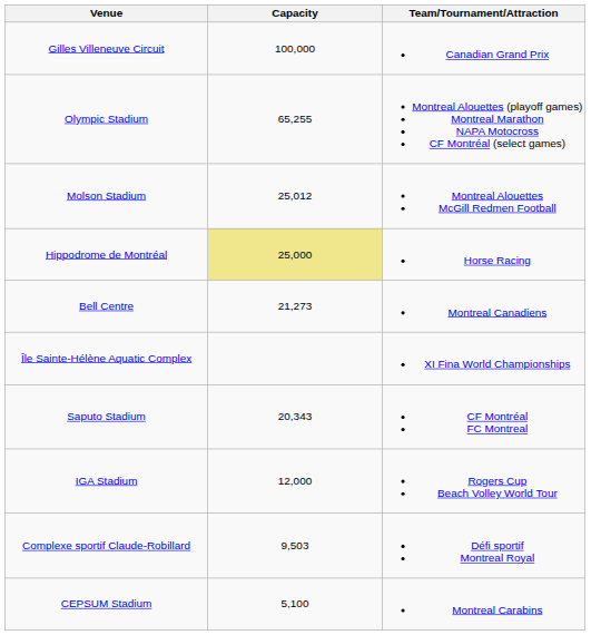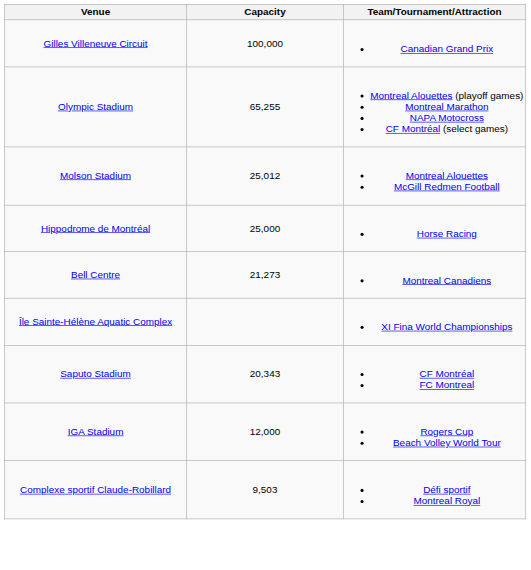 <table class="wikitable" align="center">
 <tr>
 <th width="35%">Venue</th>
 <th width="30%">Capacity</th>
 <th width="35%">Team/Tournament/Attraction</th>
 </tr>
 <tr>
 <td width="35%" align="center"><a href='#'>Gilles Villeneuve Circuit</a></td>
 <td width="30%" align="center">100,000</td>
 <td width="35%" align="center"><br><ul><li><a href='#'>Canadian Grand Prix</a></li></ul></td>
 </tr>
 <tr>
 <td width="35%" align="center"><a href='#'>Olympic Stadium</a></td>
 <td width="30%" align="center">65,255</td>
 <td width="35%" align="center"><br><ul><li><a href='#'>Montreal Alouettes</a> (playoff games)</li><li><a href='#'>Montreal Marathon</a></li><li><a href='#'>NAPA Motocross</a></li><li><a href='#'>CF Montréal</a> (select games)</li></ul></td>
 </tr>
 <tr>
 <td width="35%" align="center"><a href='#'>Molson Stadium</a></td>
 <td width="30%" align="center">25,012</td>
 <td width="35%" align="center"><br><ul><li><a href='#'>Montreal Alouettes</a></li><li><a href='#'>McGill Redmen Football</a></li></ul></td>
 </tr>
 <tr>
 <td width="35%" align="center"><a href='#'>Hippodrome de Montréal</a></td>
-<td width="30%" align="center" style="background: khaki;">25,000</td>
+<td width="30%" align="center">25,000</td>
 <td width="35%" align="center"><br><ul><li><a href='#'>Horse Racing</a></li></ul></td>
 </tr>
 <tr>
 <td width="35%" align="center"><a href='#'>Bell Centre</a></td>
 <td width="30%" align="center">21,273</td>
 <td width="35%" align="center"><br><ul><li><a href='#'>Montreal Canadiens</a></li></ul></td>
 </tr>
 <tr>
 <td width="35%" align="center"><a href='#'>Île Sainte-Hélène Aquatic Complex</a></td>
 <td width="30%" align="center"></td>
 <td width="35%" align="center"><br><ul><li><a href='#'>XI Fina World Championships</a></li></ul></td>
 </tr>
 <tr>
 <td width="35%" align="center"><a href='#'>Saputo Stadium</a></td>
 <td width="30%" align="center">20,343</td>
 <td width="35%" align="center"><br><ul><li><a href='#'>CF Montréal</a></li><li><a href='#'>FC Montreal</a></li></ul></td>
 </tr>
 <tr>
 <td width="35%" align="center"><a href='#'>IGA Stadium</a></td>
 <td width="30%" align="center">12,000</td>
 <td width="35%" align="center"><br><ul><li><a href='#'>Rogers Cup</a></li><li><a href='#'>Beach Volley World Tour</a></li></ul></td>
 </tr>
 <tr>
 <td width="35%" align="center"><a href='#'>Complexe sportif Claude-Robillard</a></td>
 <td width="30%" align="center">9,503</td>
 <td width="35%" align="center"><br><ul><li><a href='#'>Défi sportif</a></li><li><a href='#'>Montreal Royal</a></li></ul></td>
 </tr>
-<tr>
-<td width="35%" align="center"><a href='#'>CEPSUM Stadium</a></td>
-<td width="30%" align="center">5,100</td>
-<td width="35%" align="center"><br><ul><li><a href='#'>Montreal Carabins</a></li></ul></td>
-</tr>
 </table>
